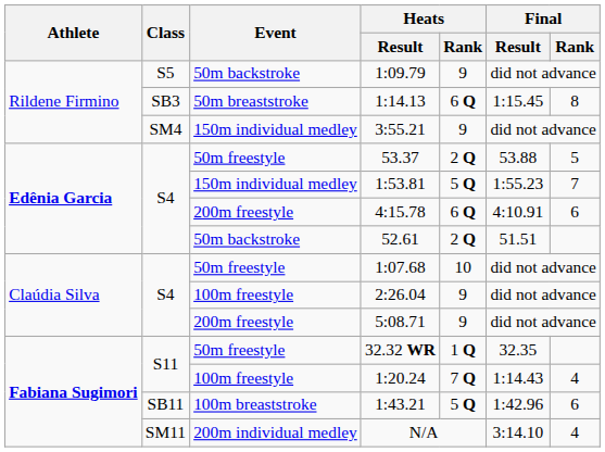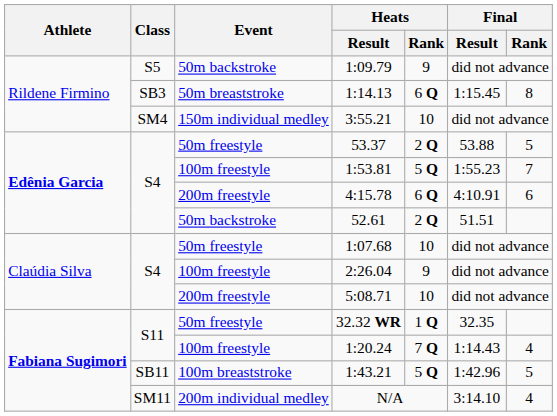 <table class=wikitable style="font-size:90%">
 <tr>
 <th rowspan="2">Athlete</th>
 <th rowspan="2">Class</th>
 <th rowspan="2">Event</th>
 <th colspan="2">Heats</th>
 <th colspan="2">Final</th>
 </tr>
 <tr>
 <th>Result</th>
 <th>Rank</th>
 <th>Result</th>
 <th>Rank</th>
 </tr>
 <tr>
 <td rowspan="3"><a href='#'>Rildene Firmino</a></td>
 <td style="text-align:center;">S5</td>
 <td><a href='#'>50m backstroke</a></td>
 <td style="text-align:center;">1:09.79</td>
 <td style="text-align:center;">9</td>
 <td style="text-align:center;" colspan="2">did not advance</td>
 </tr>
 <tr>
 <td style="text-align:center;">SB3</td>
 <td><a href='#'>50m breaststroke</a></td>
 <td style="text-align:center;">1:14.13</td>
 <td style="text-align:center;">6 <strong>Q</strong></td>
 <td style="text-align:center;">1:15.45</td>
 <td style="text-align:center;">8</td>
 </tr>
 <tr>
 <td style="text-align:center;">SM4</td>
 <td><a href='#'>150m individual medley</a></td>
 <td style="text-align:center;">3:55.21</td>
-<td style="text-align:center;">9</td>
+<td style="text-align:center;">10</td>
 <td style="text-align:center;" colspan="2">did not advance</td>
 </tr>
 <tr>
 <td rowspan="4"><strong><a href='#'>Edênia Garcia</a></strong></td>
 <td rowspan="4" style="text-align:center;">S4</td>
 <td><a href='#'>50m freestyle</a></td>
 <td style="text-align:center;">53.37</td>
 <td style="text-align:center;">2 <strong>Q</strong></td>
 <td style="text-align:center;">53.88</td>
 <td style="text-align:center;">5</td>
 </tr>
 <tr>
-<td><a href='#'>150m individual medley</a></td>
+<td><a href='#'>100m freestyle</a></td>
 <td style="text-align:center;">1:53.81</td>
 <td style="text-align:center;">5 <strong>Q</strong></td>
 <td style="text-align:center;">1:55.23</td>
 <td style="text-align:center;">7</td>
 </tr>
 <tr>
 <td><a href='#'>200m freestyle</a></td>
 <td style="text-align:center;">4:15.78</td>
 <td style="text-align:center;">6 <strong>Q</strong></td>
 <td style="text-align:center;">4:10.91</td>
 <td style="text-align:center;">6</td>
 </tr>
 <tr>
 <td><a href='#'>50m backstroke</a></td>
 <td style="text-align:center;">52.61</td>
 <td style="text-align:center;">2 <strong>Q</strong></td>
 <td style="text-align:center;">51.51</td>
 <td style="text-align:center;"></td>
 </tr>
 <tr>
 <td rowspan="3"><a href='#'>Claúdia Silva</a></td>
 <td rowspan="3" style="text-align:center;">S4</td>
 <td><a href='#'>50m freestyle</a></td>
 <td style="text-align:center;">1:07.68</td>
 <td style="text-align:center;">10</td>
 <td style="text-align:center;" colspan="2">did not advance</td>
 </tr>
 <tr>
 <td><a href='#'>100m freestyle</a></td>
 <td style="text-align:center;">2:26.04</td>
 <td style="text-align:center;">9</td>
 <td style="text-align:center;" colspan="2">did not advance</td>
 </tr>
 <tr>
 <td><a href='#'>200m freestyle</a></td>
 <td style="text-align:center;">5:08.71</td>
-<td style="text-align:center;">9</td>
+<td style="text-align:center;">10</td>
 <td style="text-align:center;" colspan="2">did not advance</td>
 </tr>
 <tr>
 <td rowspan="4"><strong><a href='#'>Fabiana Sugimori</a></strong></td>
 <td rowspan="2" style="text-align:center;">S11</td>
 <td><a href='#'>50m freestyle</a></td>
 <td style="text-align:center;">32.32 <strong>WR</strong></td>
 <td style="text-align:center;">1 <strong>Q</strong></td>
 <td style="text-align:center;">32.35</td>
 <td style="text-align:center;"></td>
 </tr>
 <tr>
 <td><a href='#'>100m freestyle</a></td>
 <td style="text-align:center;">1:20.24</td>
 <td style="text-align:center;">7 <strong>Q</strong></td>
 <td style="text-align:center;">1:14.43</td>
 <td style="text-align:center;">4</td>
 </tr>
 <tr>
 <td style="text-align:center;">SB11</td>
 <td><a href='#'>100m breaststroke</a></td>
 <td style="text-align:center;">1:43.21</td>
 <td style="text-align:center;">5 <strong>Q</strong></td>
 <td style="text-align:center;">1:42.96</td>
-<td style="text-align:center;">6</td>
+<td style="text-align:center;">5</td>
 </tr>
 <tr>
 <td style="text-align:center;">SM11</td>
 <td><a href='#'>200m individual medley</a></td>
 <td style="text-align:center;" colspan="2">N/A</td>
 <td style="text-align:center;">3:14.10</td>
 <td style="text-align:center;">4</td>
 </tr>
 </table>
